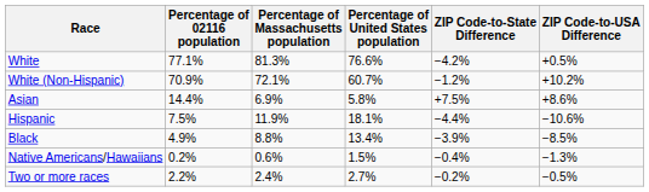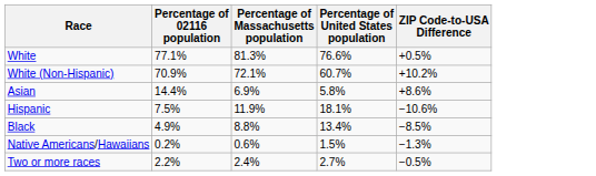 <table class="wikitable sortable collapsible" style="font-size: 90%;">
 <tr>
 <th>Race</th>
 <th>Percentage of <br>02116<br>population</th>
 <th>Percentage of<br>Massachusetts<br>population</th>
 <th>Percentage of<br>United States<br>population</th>
-<th>ZIP Code-to-State<br>Difference</th>
 <th>ZIP Code-to-USA<br>Difference</th>
 </tr>
 <tr>
 <td><a href='#'>White</a></td>
 <td>77.1%</td>
 <td>81.3%</td>
 <td>76.6%</td>
-<td>−4.2%</td>
 <td>+0.5%</td>
 </tr>
 <tr>
 <td><a href='#'>White (Non-Hispanic)</a></td>
 <td>70.9%</td>
 <td>72.1%</td>
 <td>60.7%</td>
-<td>−1.2%</td>
 <td>+10.2%</td>
 </tr>
 <tr>
 <td><a href='#'>Asian</a></td>
 <td>14.4%</td>
 <td>6.9%</td>
 <td>5.8%</td>
-<td>+7.5%</td>
 <td>+8.6%</td>
 </tr>
 <tr>
 <td><a href='#'>Hispanic</a></td>
 <td>7.5%</td>
 <td>11.9%</td>
 <td>18.1%</td>
-<td>−4.4%</td>
 <td>−10.6%</td>
 </tr>
 <tr>
 <td><a href='#'>Black</a></td>
 <td>4.9%</td>
 <td>8.8%</td>
 <td>13.4%</td>
-<td>−3.9%</td>
 <td>−8.5%</td>
 </tr>
 <tr>
 <td><a href='#'>Native Americans</a>/<a href='#'>Hawaiians</a></td>
 <td>0.2%</td>
 <td>0.6%</td>
 <td>1.5%</td>
-<td>−0.4%</td>
 <td>−1.3%</td>
 </tr>
 <tr>
 <td><a href='#'>Two or more races</a></td>
 <td>2.2%</td>
 <td>2.4%</td>
 <td>2.7%</td>
-<td>−0.2%</td>
 <td>−0.5%</td>
 </tr>
 </table>
